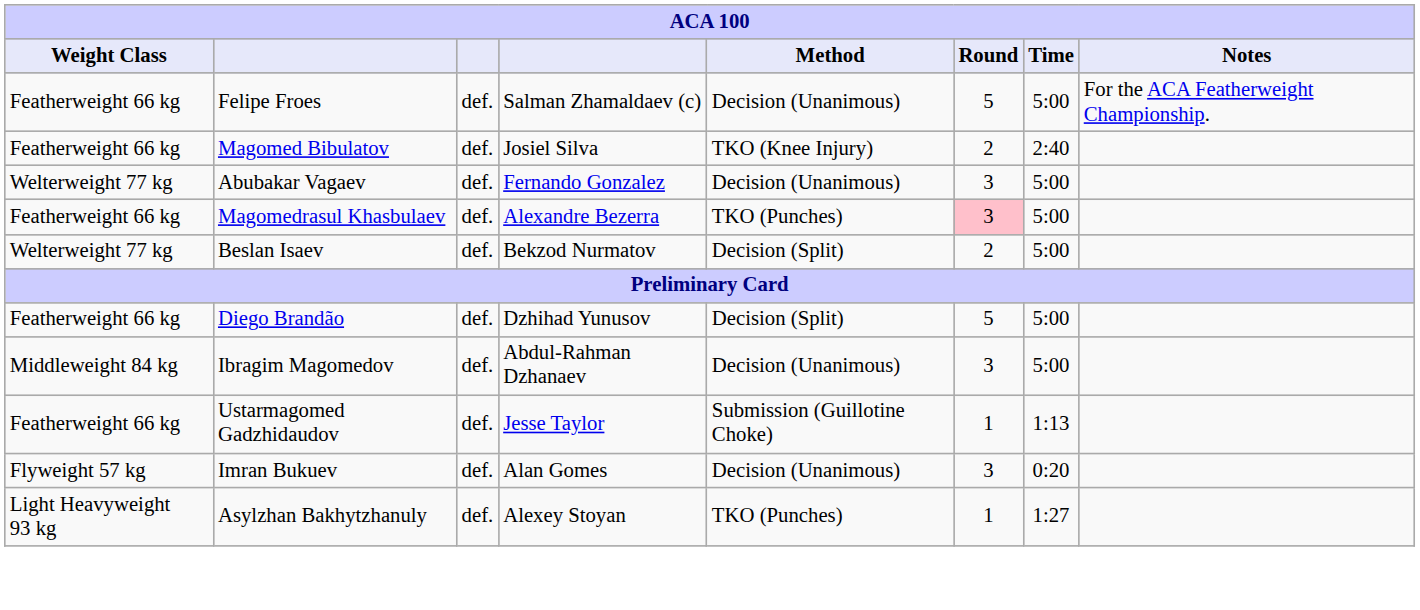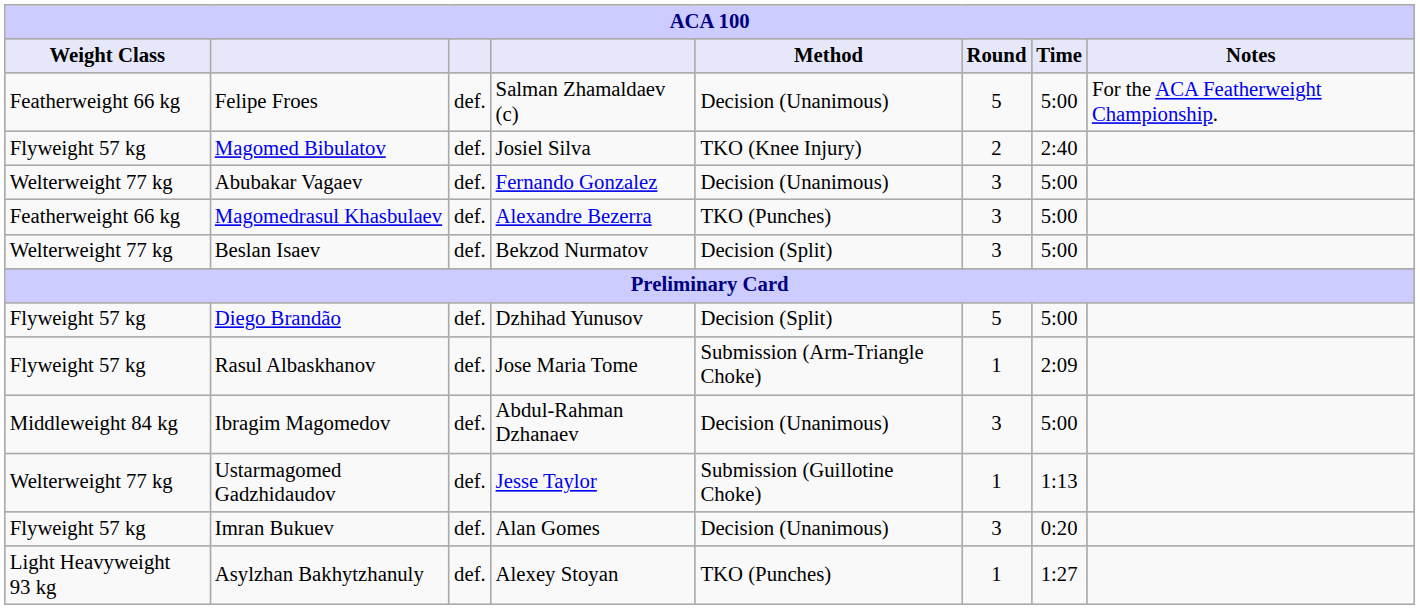 <table class="wikitable" style="font-size: 80%;">
 <tr>
 <th colspan="8" style="background-color: #ccf; color: #000080; text-align: center;"><strong>ACA 100</strong></th>
 </tr>
 <tr>
 <th colspan="1" style="background-color: #E6E8FA; color: #000000; text-align: center;">Weight Class</th>
 <th colspan="1" style="background-color: #E6E8FA; color: #000000; text-align: center;"></th>
 <th colspan="1" style="background-color: #E6E8FA; color: #000000; text-align: center;"></th>
 <th colspan="1" style="background-color: #E6E8FA; color: #000000; text-align: center;"></th>
 <th colspan="1" style="background-color: #E6E8FA; color: #000000; text-align: center;">Method</th>
 <th colspan="1" style="background-color: #E6E8FA; color: #000000; text-align: center;">Round</th>
 <th colspan="1" style="background-color: #E6E8FA; color: #000000; text-align: center;">Time</th>
 <th colspan="1" style="background-color: #E6E8FA; color: #000000; text-align: center;">Notes</th>
 </tr>
 <tr>
 <td>Featherweight 66 kg</td>
 <td> Felipe Froes</td>
 <td>def.</td>
 <td> Salman Zhamaldaev (c)</td>
 <td>Decision (Unanimous)</td>
 <td align=center>5</td>
 <td align=center>5:00</td>
 <td>For the <a href='#'>ACA Featherweight Championship</a>.</td>
 </tr>
 <tr>
-<td>Featherweight 66 kg</td>
+<td>Flyweight 57 kg</td>
 <td> <a href='#'>Magomed Bibulatov</a></td>
 <td>def.</td>
 <td> Josiel Silva</td>
 <td>TKO (Knee Injury)</td>
 <td align=center>2</td>
 <td align=center>2:40</td>
 <td></td>
 </tr>
 <tr>
 <td>Welterweight 77 kg</td>
 <td> Abubakar Vagaev</td>
 <td>def.</td>
 <td> <a href='#'>Fernando Gonzalez</a></td>
 <td>Decision (Unanimous)</td>
 <td align=center>3</td>
 <td align=center>5:00</td>
 <td></td>
 </tr>
 <tr>
 <td>Featherweight 66 kg</td>
 <td> <a href='#'>Magomedrasul Khasbulaev</a></td>
 <td>def.</td>
 <td> <a href='#'>Alexandre Bezerra</a></td>
 <td>TKO (Punches)</td>
-<td align=center style="background: pink;">3</td>
+<td align=center>3</td>
 <td align=center>5:00</td>
 <td></td>
 </tr>
 <tr>
 <td>Welterweight 77 kg</td>
 <td> Beslan Isaev</td>
 <td>def.</td>
 <td> Bekzod Nurmatov</td>
 <td>Decision (Split)</td>
-<td align=center>2</td>
+<td align=center>3</td>
 <td align=center>5:00</td>
 <td></td>
 </tr>
 <tr>
 <th colspan="8" style="background-color: #ccf; color: #000080; text-align: center;"><strong>Preliminary Card</strong></th>
 </tr>
 <tr>
-<td>Featherweight 66 kg</td>
+<td>Flyweight 57 kg</td>
 <td> <a href='#'>Diego Brandão</a></td>
 <td>def.</td>
 <td> Dzhihad Yunusov</td>
 <td>Decision (Split)</td>
 <td align=center>5</td>
 <td align=center>5:00</td>
+<td></td>
+</tr>
+<tr>
+<td>Flyweight 57 kg</td>
+<td> Rasul Albaskhanov</td>
+<td>def.</td>
+<td> Jose Maria Tome</td>
+<td>Submission (Arm-Triangle Choke)</td>
+<td align=center>1</td>
+<td align=center>2:09</td>
 <td></td>
 </tr>
 <tr>
 <td>Middleweight 84 kg</td>
 <td> Ibragim Magomedov</td>
 <td>def.</td>
 <td> Abdul-Rahman Dzhanaev</td>
 <td>Decision (Unanimous)</td>
 <td align=center>3</td>
 <td align=center>5:00</td>
 <td></td>
 </tr>
 <tr>
-<td>Featherweight 66 kg</td>
+<td>Welterweight 77 kg</td>
 <td> Ustarmagomed Gadzhidaudov</td>
 <td>def.</td>
 <td> <a href='#'>Jesse Taylor</a></td>
 <td>Submission (Guillotine Choke)</td>
 <td align=center>1</td>
 <td align=center>1:13</td>
 <td></td>
 </tr>
 <tr>
 <td>Flyweight 57 kg</td>
 <td> Imran Bukuev</td>
 <td>def.</td>
 <td> Alan Gomes</td>
 <td>Decision (Unanimous)</td>
 <td align=center>3</td>
 <td align=center>0:20</td>
 <td></td>
 </tr>
 <tr>
 <td>Light Heavyweight 93 kg</td>
 <td> Asylzhan Bakhytzhanuly</td>
 <td>def.</td>
 <td> Alexey Stoyan</td>
 <td>TKO (Punches)</td>
 <td align=center>1</td>
 <td align=center>1:27</td>
 <td></td>
 </tr>
 </table>
